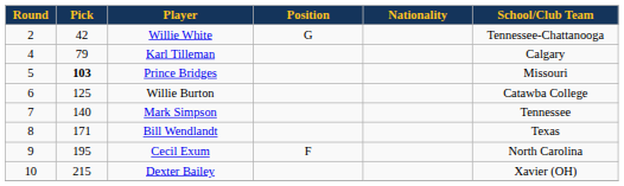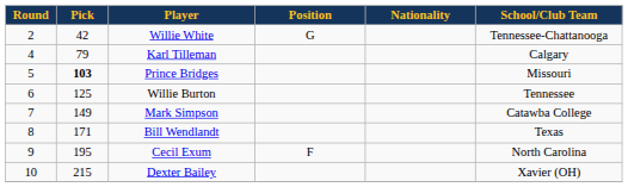 <table class="wikitable sortable sortable">
 <tr>
 <th style="background:#14345B;color:#ffc322;" width="7%">Round</th>
 <th style="background:#14345B;color:#ffc322;" width="7%">Pick</th>
 <th style="background:#14345B;color:#ffc322;" width="20%">Player</th>
 <th style="background:#14345B;color:#ffc322;" width="15%">Position</th>
 <th style="background:#14345B;color:#ffc322;" width="15%">Nationality</th>
 <th style="background:#14345B;color:#ffc322;" width="20%">School/Club Team</th>
 </tr>
 <tr style="text-align: center">
 <td>2</td>
 <td>42</td>
 <td><a href='#'>Willie White</a></td>
 <td>G</td>
 <td></td>
 <td>Tennessee-Chattanooga</td>
 </tr>
 <tr style="text-align: center">
 <td>4</td>
 <td>79</td>
 <td><a href='#'>Karl Tilleman</a></td>
 <td></td>
 <td></td>
 <td>Calgary</td>
 </tr>
 <tr style="text-align: center">
 <td>5</td>
 <td><strong>103</strong></td>
 <td><a href='#'>Prince Bridges</a></td>
 <td></td>
 <td></td>
 <td>Missouri</td>
 </tr>
 <tr style="text-align: center">
 <td>6</td>
 <td>125</td>
 <td>Willie Burton</td>
 <td></td>
 <td></td>
-<td>Catawba College</td>
+<td>Tennessee</td>
 </tr>
 <tr style="text-align: center">
 <td>7</td>
-<td>140</td>
+<td>149</td>
 <td><a href='#'>Mark Simpson</a></td>
 <td></td>
 <td></td>
-<td>Tennessee</td>
+<td>Catawba College</td>
 </tr>
 <tr style="text-align: center">
 <td>8</td>
 <td>171</td>
 <td><a href='#'>Bill Wendlandt</a></td>
 <td></td>
 <td></td>
 <td>Texas</td>
 </tr>
 <tr style="text-align: center">
 <td>9</td>
 <td>195</td>
 <td><a href='#'>Cecil Exum</a></td>
 <td>F</td>
 <td> <br> </td>
 <td>North Carolina</td>
 </tr>
 <tr style="text-align: center">
 <td>10</td>
 <td>215</td>
 <td><a href='#'>Dexter Bailey</a></td>
 <td></td>
 <td></td>
 <td>Xavier (OH)</td>
 </tr>
 <tr style="text-align: center">
 </tr>
 </table>
